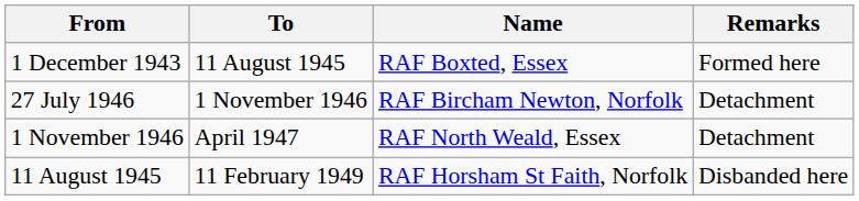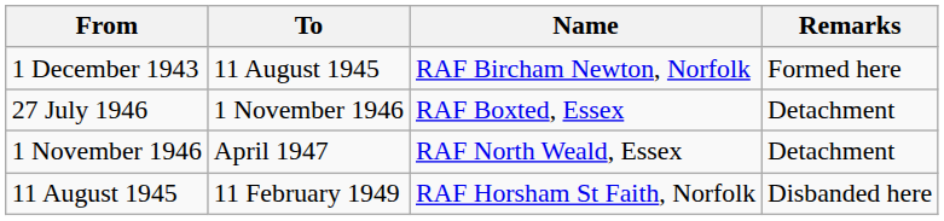 <table class="wikitable">
 <tr>
 <th>From</th>
 <th>To</th>
 <th>Name</th>
 <th>Remarks</th>
 </tr>
 <tr>
 <td>1 December 1943</td>
 <td>11 August 1945</td>
-<td><a href='#'>RAF Boxted</a>, <a href='#'>Essex</a></td>
+<td><a href='#'>RAF Bircham Newton</a>, <a href='#'>Norfolk</a></td>
 <td>Formed here</td>
 </tr>
 <tr>
 <td>27 July 1946</td>
 <td>1 November 1946</td>
-<td><a href='#'>RAF Bircham Newton</a>, <a href='#'>Norfolk</a></td>
+<td><a href='#'>RAF Boxted</a>, <a href='#'>Essex</a></td>
 <td>Detachment</td>
 </tr>
 <tr>
 <td>1 November 1946</td>
 <td>April 1947</td>
 <td><a href='#'>RAF North Weald</a>, Essex</td>
 <td>Detachment</td>
 </tr>
 <tr>
 <td>11 August 1945</td>
 <td>11 February 1949</td>
 <td><a href='#'>RAF Horsham St Faith</a>, Norfolk</td>
 <td>Disbanded here</td>
 </tr>
 </table>
